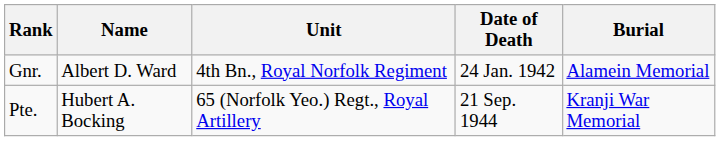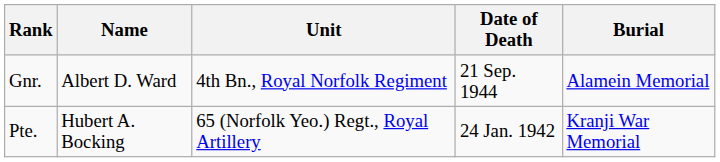 <table class="wikitable">
 <tr>
 <th>Rank</th>
 <th>Name</th>
 <th>Unit</th>
 <th>Date of Death</th>
 <th>Burial</th>
 </tr>
 <tr>
 <td>Gnr.</td>
 <td>Albert D. Ward</td>
 <td>4th Bn., <a href='#'>Royal Norfolk Regiment</a></td>
-<td>24 Jan. 1942</td>
+<td>21 Sep. 1944</td>
 <td><a href='#'>Alamein Memorial</a></td>
 </tr>
 <tr>
 <td>Pte.</td>
 <td>Hubert A. Bocking</td>
 <td>65 (Norfolk Yeo.) Regt., <a href='#'>Royal Artillery</a></td>
-<td>21 Sep. 1944</td>
+<td>24 Jan. 1942</td>
 <td><a href='#'>Kranji War Memorial</a></td>
 </tr>
 </table>
